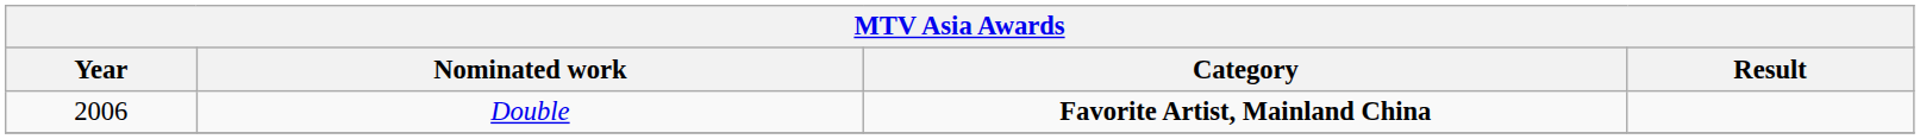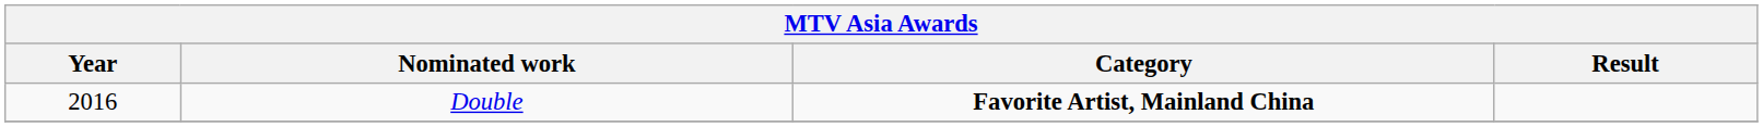 <table width="90%" class="wikitable">
 <tr>
 <th colspan="4" align="center"><a href='#'>MTV Asia Awards</a></th>
 </tr>
 <tr>
 <th width="10%">Year</th>
 <th width="35%">Nominated work</th>
 <th width="40%">Category</th>
 <th width="15%">Result</th>
 </tr>
 <tr>
-<td align="center">2006</td>
+<td align="center">2016</td>
 <td align="center"><em><a href='#'>Double</a></em></td>
 <td align="center"><strong>Favorite Artist, Mainland China</strong></td>
 <td></td>
 </tr>
 <tr>
 </tr>
 </table>
